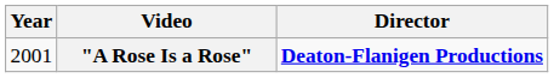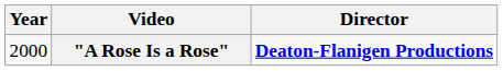 <table class="wikitable plainrowheaders">
 <tr>
 <th>Year</th>
 <th style="width:10em;">Video</th>
 <th>Director</th>
 </tr>
 <tr>
-<td>2001</td>
+<td>2000</td>
 <th scope="row">"A Rose Is a Rose"</th>
 <td><strong><a href='#'>Deaton-Flanigen Productions</a></strong></td>
 </tr>
 </table>
